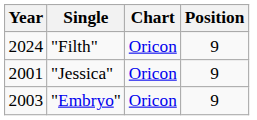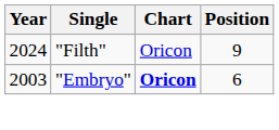 <table class="wikitable">
 <tr>
 <th align="left">Year</th>
 <th align="left">Single</th>
 <th align="left">Chart</th>
 <th align="center">Position</th>
 </tr>
 <tr>
 <td align="left">2024</td>
 <td align="left">"Filth"</td>
 <td align="left"><a href='#'>Oricon</a></td>
 <td align="center">9</td>
 </tr>
 <tr>
-<td align="left">2001</td>
-<td align="left">"Jessica"</td>
-<td align="left"><a href='#'>Oricon</a></td>
-<td align="center">9</td>
-</tr>
-<tr>
 <td align="left">2003</td>
 <td align="left">"<a href='#'>Embryo</a>"</td>
-<td align="left"><a href='#'>Oricon</a></td>
-<td align="center">9</td>
+<td align="left"><strong><a href='#'>Oricon</a></strong></td>
+<td align="center">6</td>
 </tr>
 </table>
